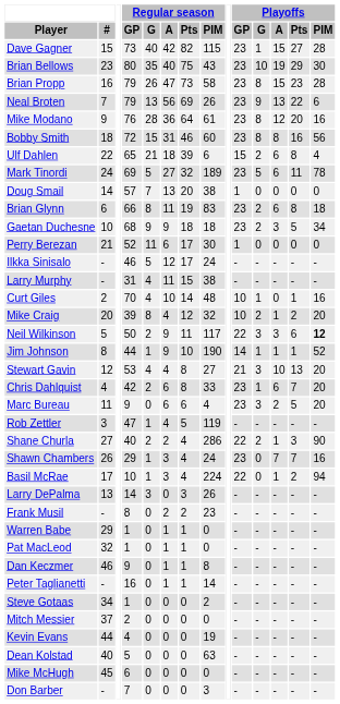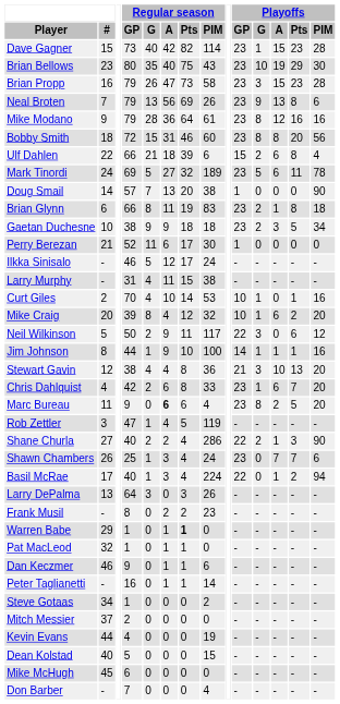 <table BORDER="0" CELLPADDING="3" CELLSPACING="2" ID="Table1">
 <tr ALIGN="center" bgcolor="#c0c0c0">
 <th ALIGN="center" colspan="2" bgcolor="#ffffff"></th>
 <th ALIGN="center" rowspan="99" bgcolor="#ffffff"></th>
 <th ALIGN="center" colspan="5"><a href='#'>Regular season</a></th>
 <th ALIGN="center" rowspan="99" bgcolor="#ffffff"></th>
 <th ALIGN="center" colspan="5"><a href='#'>Playoffs</a></th>
 </tr>
 <tr ALIGN="center" bgcolor="#c0c0c0">
 <th ALIGN="center">Player</th>
 <th ALIGH="center">#</th>
 <th ALIGN="center">GP</th>
 <th ALIGN="center">G</th>
 <th ALIGN="center">A</th>
 <th ALIGN="center">Pts</th>
 <th ALIGN="center">PIM</th>
 <th ALIGN="center">GP</th>
 <th ALIGN="center">G</th>
 <th ALIGN="center">A</th>
 <th ALIGN="center">Pts</th>
 <th ALIGN="center">PIM</th>
 </tr>
 <tr bgcolor="#f0f0f0">
 <td><a href='#'>Dave Gagner</a></td>
 <td>15</td>
 <td>73</td>
 <td>40</td>
 <td>42</td>
 <td>82</td>
-<td>115</td>
+<td>114</td>
 <td>23</td>
 <td>1</td>
 <td>15</td>
-<td>27</td>
+<td>23</td>
 <td>28</td>
 </tr>
 <tr bgcolor="#e0e0e0">
 <td><a href='#'>Brian Bellows</a></td>
 <td>23</td>
 <td>80</td>
 <td>35</td>
 <td>40</td>
 <td>75</td>
 <td>43</td>
 <td>23</td>
 <td>10</td>
 <td>19</td>
 <td>29</td>
 <td>30</td>
 </tr>
 <tr bgcolor="#f0f0f0">
 <td><a href='#'>Brian Propp</a></td>
 <td>16</td>
 <td>79</td>
 <td>26</td>
 <td>47</td>
 <td>73</td>
 <td>58</td>
 <td>23</td>
-<td>8</td>
+<td>3</td>
 <td>15</td>
 <td>23</td>
 <td>28</td>
 </tr>
 <tr bgcolor="#e0e0e0">
 <td><a href='#'>Neal Broten</a></td>
 <td>7</td>
 <td>79</td>
 <td>13</td>
 <td>56</td>
 <td>69</td>
 <td>26</td>
 <td>23</td>
 <td>9</td>
 <td>13</td>
-<td>22</td>
+<td>8</td>
 <td>6</td>
 </tr>
 <tr bgcolor="#f0f0f0">
 <td><a href='#'>Mike Modano</a></td>
 <td>9</td>
-<td>76</td>
+<td>79</td>
 <td>28</td>
 <td>36</td>
 <td>64</td>
 <td>61</td>
 <td>23</td>
 <td>8</td>
 <td>12</td>
-<td>20</td>
+<td>16</td>
 <td>16</td>
 </tr>
 <tr bgcolor="#e0e0e0">
 <td><a href='#'>Bobby Smith</a></td>
 <td>18</td>
 <td>72</td>
 <td>15</td>
 <td>31</td>
 <td>46</td>
 <td>60</td>
 <td>23</td>
 <td>8</td>
 <td>8</td>
-<td>16</td>
+<td>20</td>
 <td>56</td>
 </tr>
 <tr bgcolor="#f0f0f0">
 <td><a href='#'>Ulf Dahlen</a></td>
 <td>22</td>
-<td>65</td>
+<td>66</td>
 <td>21</td>
 <td>18</td>
 <td>39</td>
 <td>6</td>
 <td>15</td>
 <td>2</td>
 <td>6</td>
 <td>8</td>
 <td>4</td>
 </tr>
 <tr bgcolor="#e0e0e0">
 <td><a href='#'>Mark Tinordi</a></td>
 <td>24</td>
 <td>69</td>
 <td>5</td>
 <td>27</td>
 <td>32</td>
 <td>189</td>
 <td>23</td>
 <td>5</td>
 <td>6</td>
 <td>11</td>
 <td>78</td>
 </tr>
 <tr bgcolor="#f0f0f0">
 <td><a href='#'>Doug Smail</a></td>
 <td>14</td>
 <td>57</td>
 <td>7</td>
 <td>13</td>
 <td>20</td>
 <td>38</td>
 <td>1</td>
 <td>0</td>
 <td>0</td>
 <td>0</td>
-<td>0</td>
+<td>90</td>
 </tr>
 <tr bgcolor="#e0e0e0">
 <td><a href='#'>Brian Glynn</a></td>
 <td>6</td>
 <td>66</td>
 <td>8</td>
 <td>11</td>
 <td>19</td>
 <td>83</td>
 <td>23</td>
 <td>2</td>
-<td>6</td>
+<td>1</td>
 <td>8</td>
 <td>18</td>
 </tr>
 <tr bgcolor="#f0f0f0">
 <td><a href='#'>Gaetan Duchesne</a></td>
 <td>10</td>
-<td>68</td>
+<td>38</td>
 <td>9</td>
 <td>9</td>
 <td>18</td>
 <td>18</td>
 <td>23</td>
 <td>2</td>
 <td>3</td>
 <td>5</td>
 <td>34</td>
 </tr>
 <tr bgcolor="#e0e0e0">
 <td><a href='#'>Perry Berezan</a></td>
 <td>21</td>
 <td>52</td>
 <td>11</td>
 <td>6</td>
 <td>17</td>
 <td>30</td>
 <td>1</td>
 <td>0</td>
 <td>0</td>
 <td>0</td>
 <td>0</td>
 </tr>
 <tr bgcolor="#f0f0f0">
 <td><a href='#'>Ilkka Sinisalo</a></td>
 <td>-</td>
 <td>46</td>
 <td>5</td>
 <td>12</td>
 <td>17</td>
 <td>24</td>
 <td>-</td>
 <td>-</td>
 <td>-</td>
 <td>-</td>
 <td>-</td>
 </tr>
 <tr bgcolor="#e0e0e0">
 <td><a href='#'>Larry Murphy</a></td>
 <td>-</td>
 <td>31</td>
 <td>4</td>
 <td>11</td>
 <td>15</td>
 <td>38</td>
 <td>-</td>
 <td>-</td>
 <td>-</td>
 <td>-</td>
 <td>-</td>
 </tr>
 <tr bgcolor="#f0f0f0">
 <td><a href='#'>Curt Giles</a></td>
 <td>2</td>
 <td>70</td>
 <td>4</td>
 <td>10</td>
 <td>14</td>
-<td>48</td>
+<td>53</td>
 <td>10</td>
 <td>1</td>
 <td>0</td>
 <td>1</td>
 <td>16</td>
 </tr>
 <tr bgcolor="#e0e0e0">
 <td><a href='#'>Mike Craig</a></td>
 <td>20</td>
 <td>39</td>
 <td>8</td>
 <td>4</td>
 <td>12</td>
 <td>32</td>
 <td>10</td>
-<td>2</td>
 <td>1</td>
+<td>6</td>
 <td>2</td>
 <td>20</td>
 </tr>
 <tr bgcolor="#f0f0f0">
 <td><a href='#'>Neil Wilkinson</a></td>
 <td>5</td>
 <td>50</td>
 <td>2</td>
 <td>9</td>
 <td>11</td>
 <td>117</td>
 <td>22</td>
 <td>3</td>
-<td>3</td>
+<td>0</td>
 <td>6</td>
-<td><strong>12</strong></td>
+<td>12</td>
 </tr>
 <tr bgcolor="#e0e0e0">
 <td><a href='#'>Jim Johnson</a></td>
 <td>8</td>
 <td>44</td>
 <td>1</td>
 <td>9</td>
 <td>10</td>
-<td>190</td>
+<td>100</td>
 <td>14</td>
 <td>1</td>
 <td>1</td>
 <td>1</td>
-<td>52</td>
+<td>16</td>
 </tr>
 <tr bgcolor="#f0f0f0">
 <td><a href='#'>Stewart Gavin</a></td>
 <td>12</td>
-<td>53</td>
+<td>38</td>
 <td>4</td>
 <td>4</td>
 <td>8</td>
-<td>27</td>
+<td>36</td>
 <td>21</td>
 <td>3</td>
 <td>10</td>
 <td>13</td>
 <td>20</td>
 </tr>
 <tr bgcolor="#e0e0e0">
 <td><a href='#'>Chris Dahlquist</a></td>
 <td>4</td>
 <td>42</td>
 <td>2</td>
 <td>6</td>
 <td>8</td>
 <td>33</td>
 <td>23</td>
 <td>1</td>
 <td>6</td>
 <td>7</td>
 <td>20</td>
 </tr>
 <tr bgcolor="#f0f0f0">
 <td><a href='#'>Marc Bureau</a></td>
 <td>11</td>
 <td>9</td>
 <td>0</td>
-<td>6</td>
+<td><strong>6</strong></td>
 <td>6</td>
 <td>4</td>
 <td>23</td>
-<td>3</td>
+<td>8</td>
 <td>2</td>
 <td>5</td>
 <td>20</td>
 </tr>
 <tr bgcolor="#e0e0e0">
 <td><a href='#'>Rob Zettler</a></td>
 <td>3</td>
 <td>47</td>
 <td>1</td>
 <td>4</td>
 <td>5</td>
 <td>119</td>
 <td>-</td>
 <td>-</td>
 <td>-</td>
 <td>-</td>
 <td>-</td>
 </tr>
 <tr bgcolor="#f0f0f0">
 <td><a href='#'>Shane Churla</a></td>
 <td>27</td>
 <td>40</td>
 <td>2</td>
 <td>2</td>
 <td>4</td>
 <td>286</td>
 <td>22</td>
 <td>2</td>
 <td>1</td>
 <td>3</td>
 <td>90</td>
 </tr>
 <tr bgcolor="#e0e0e0">
 <td><a href='#'>Shawn Chambers</a></td>
 <td>26</td>
-<td>29</td>
+<td>25</td>
 <td>1</td>
 <td>3</td>
 <td>4</td>
 <td>24</td>
 <td>23</td>
 <td>0</td>
 <td>7</td>
 <td>7</td>
-<td>16</td>
+<td>6</td>
 </tr>
 <tr bgcolor="#f0f0f0">
 <td><a href='#'>Basil McRae</a></td>
 <td>17</td>
-<td>10</td>
+<td>40</td>
 <td>1</td>
 <td>3</td>
 <td>4</td>
 <td>224</td>
 <td>22</td>
 <td>0</td>
 <td>1</td>
 <td>2</td>
 <td>94</td>
 </tr>
 <tr bgcolor="#e0e0e0">
 <td><a href='#'>Larry DePalma</a></td>
 <td>13</td>
-<td>14</td>
+<td>64</td>
 <td>3</td>
 <td>0</td>
 <td>3</td>
 <td>26</td>
 <td>-</td>
 <td>-</td>
 <td>-</td>
 <td>-</td>
 <td>-</td>
 </tr>
 <tr bgcolor="#f0f0f0">
 <td><a href='#'>Frank Musil</a></td>
 <td>-</td>
 <td>8</td>
 <td>0</td>
 <td>2</td>
 <td>2</td>
 <td>23</td>
 <td>-</td>
 <td>-</td>
 <td>-</td>
 <td>-</td>
 <td>-</td>
 </tr>
 <tr bgcolor="#e0e0e0">
 <td><a href='#'>Warren Babe</a></td>
 <td>29</td>
 <td>1</td>
 <td>0</td>
 <td>1</td>
-<td>1</td>
+<td><strong>1</strong></td>
 <td>0</td>
 <td>-</td>
 <td>-</td>
 <td>-</td>
 <td>-</td>
 <td>-</td>
 </tr>
 <tr bgcolor="#f0f0f0">
 <td><a href='#'>Pat MacLeod</a></td>
 <td>32</td>
 <td>1</td>
 <td>0</td>
 <td>1</td>
 <td>1</td>
 <td>0</td>
 <td>-</td>
 <td>-</td>
 <td>-</td>
 <td>-</td>
 <td>-</td>
 </tr>
 <tr bgcolor="#e0e0e0">
 <td><a href='#'>Dan Keczmer</a></td>
 <td>46</td>
 <td>9</td>
 <td>0</td>
 <td>1</td>
 <td>1</td>
-<td>8</td>
+<td>6</td>
 <td>-</td>
 <td>-</td>
 <td>-</td>
 <td>-</td>
 <td>-</td>
 </tr>
 <tr bgcolor="#f0f0f0">
 <td><a href='#'>Peter Taglianetti</a></td>
 <td>-</td>
 <td>16</td>
 <td>0</td>
 <td>1</td>
 <td>1</td>
 <td>14</td>
 <td>-</td>
 <td>-</td>
 <td>-</td>
 <td>-</td>
 <td>-</td>
 </tr>
 <tr bgcolor="#e0e0e0">
 <td><a href='#'>Steve Gotaas</a></td>
 <td>34</td>
 <td>1</td>
 <td>0</td>
 <td>0</td>
 <td>0</td>
 <td>2</td>
 <td>-</td>
 <td>-</td>
 <td>-</td>
 <td>-</td>
 <td>-</td>
 </tr>
 <tr bgcolor="#f0f0f0">
 <td><a href='#'>Mitch Messier</a></td>
 <td>37</td>
 <td>2</td>
 <td>0</td>
 <td>0</td>
 <td>0</td>
 <td>0</td>
 <td>-</td>
 <td>-</td>
 <td>-</td>
 <td>-</td>
 <td>-</td>
 </tr>
 <tr bgcolor="#e0e0e0">
 <td><a href='#'>Kevin Evans</a></td>
 <td>44</td>
 <td>4</td>
 <td>0</td>
 <td>0</td>
 <td>0</td>
 <td>19</td>
 <td>-</td>
 <td>-</td>
 <td>-</td>
 <td>-</td>
 <td>-</td>
 </tr>
 <tr bgcolor="#f0f0f0">
 <td><a href='#'>Dean Kolstad</a></td>
 <td>40</td>
 <td>5</td>
 <td>0</td>
 <td>0</td>
 <td>0</td>
-<td>63</td>
+<td>15</td>
 <td>-</td>
 <td>-</td>
 <td>-</td>
 <td>-</td>
 <td>-</td>
 </tr>
 <tr bgcolor="#e0e0e0">
 <td><a href='#'>Mike McHugh</a></td>
 <td>45</td>
 <td>6</td>
 <td>0</td>
 <td>0</td>
 <td>0</td>
 <td>0</td>
 <td>-</td>
 <td>-</td>
 <td>-</td>
 <td>-</td>
 <td>-</td>
 </tr>
 <tr bgcolor="#f0f0f0">
 <td><a href='#'>Don Barber</a></td>
 <td>-</td>
 <td>7</td>
 <td>0</td>
 <td>0</td>
 <td>0</td>
-<td>3</td>
+<td>4</td>
 <td>-</td>
 <td>-</td>
 <td>-</td>
 <td>-</td>
 <td>-</td>
 </tr>
 </table>
